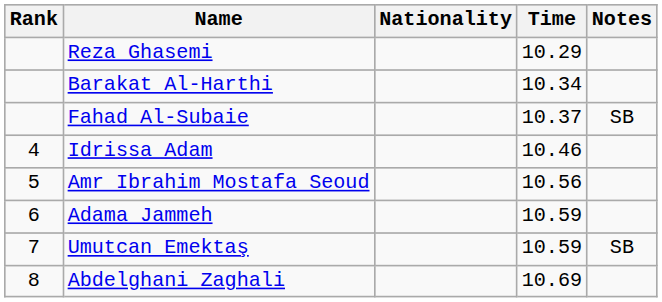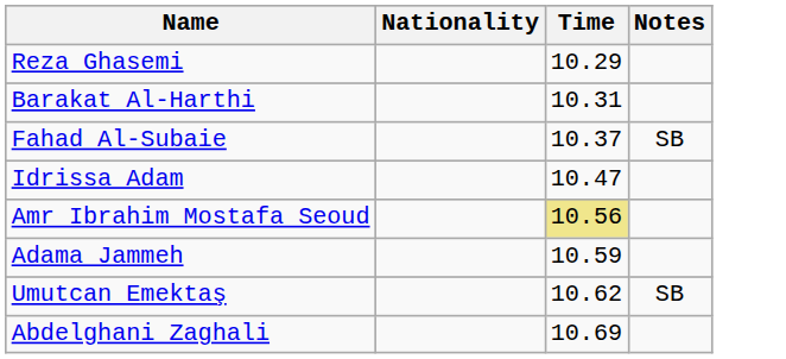 <table class="wikitable sortable" style="text-align:center;font-size:95%">
 <tr>
-<th>Rank</th>
 <th>Name</th>
 <th>Nationality</th>
 <th>Time</th>
 <th>Notes</th>
 </tr>
 <tr>
-<td></td>
 <td align=left><a href='#'>Reza Ghasemi</a></td>
 <td align=left></td>
 <td>10.29</td>
 <td></td>
 </tr>
 <tr>
-<td></td>
 <td align=left><a href='#'>Barakat Al-Harthi</a></td>
 <td align=left></td>
-<td>10.34</td>
+<td>10.31</td>
 <td></td>
 </tr>
 <tr>
-<td></td>
 <td align=left><a href='#'>Fahad Al-Subaie</a></td>
 <td align=left></td>
 <td>10.37</td>
 <td>SB</td>
 </tr>
 <tr>
-<td>4</td>
 <td align=left><a href='#'>Idrissa Adam</a></td>
 <td align=left></td>
-<td>10.46</td>
+<td>10.47</td>
 <td></td>
 </tr>
 <tr>
-<td>5</td>
 <td align=left><a href='#'>Amr Ibrahim Mostafa Seoud</a></td>
 <td align=left></td>
-<td>10.56</td>
+<td style="background: khaki;">10.56</td>
 <td></td>
 </tr>
 <tr>
-<td>6</td>
 <td align=left><a href='#'>Adama Jammeh</a></td>
 <td align=left></td>
 <td>10.59</td>
 <td></td>
 </tr>
 <tr>
-<td>7</td>
 <td align=left><a href='#'>Umutcan Emektaş</a></td>
 <td align=left></td>
-<td>10.59</td>
+<td>10.62</td>
 <td>SB</td>
 </tr>
 <tr>
-<td>8</td>
 <td align=left><a href='#'>Abdelghani Zaghali</a></td>
 <td align=left></td>
 <td>10.69</td>
 <td></td>
 </tr>
 </table>
